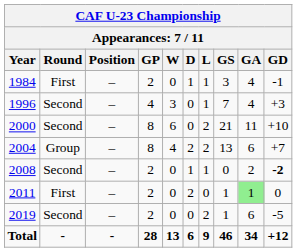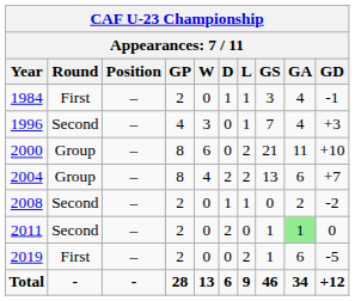 <table class="wikitable" style="text-align: center;font-size:90%;">
 <tr>
 <th colspan=10><a href='#'>CAF U-23 Championship</a></th>
 </tr>
 <tr>
 <th colspan=10>Appearances: 7 / 11</th>
 </tr>
 <tr>
 <th>Year</th>
 <th>Round</th>
 <th>Position</th>
 <th>GP</th>
 <th>W</th>
 <th>D</th>
 <th>L</th>
 <th>GS</th>
 <th>GA</th>
 <th>GD</th>
 </tr>
 <tr>
 <td><a href='#'>1984</a></td>
 <td>First</td>
 <td>–</td>
 <td>2</td>
 <td>0</td>
 <td>1</td>
 <td>1</td>
 <td>3</td>
 <td>4</td>
 <td>-1</td>
 </tr>
 <tr>
 <td><a href='#'>1996</a></td>
 <td>Second</td>
 <td>–</td>
 <td>4</td>
 <td>3</td>
 <td>0</td>
 <td>1</td>
 <td>7</td>
 <td>4</td>
 <td>+3</td>
 </tr>
 <tr>
 <td><a href='#'>2000</a></td>
-<td>Second</td>
+<td>Group</td>
 <td>–</td>
 <td>8</td>
 <td>6</td>
 <td>0</td>
 <td>2</td>
 <td>21</td>
 <td>11</td>
 <td>+10</td>
 </tr>
 <tr>
 <td><a href='#'>2004</a></td>
 <td>Group</td>
 <td>–</td>
 <td>8</td>
 <td>4</td>
 <td>2</td>
 <td>2</td>
 <td>13</td>
 <td>6</td>
 <td>+7</td>
 </tr>
 <tr>
 <td><a href='#'>2008</a></td>
 <td>Second</td>
 <td>–</td>
 <td>2</td>
 <td>0</td>
 <td>1</td>
 <td>1</td>
 <td>0</td>
 <td>2</td>
-<td><strong>-2</strong></td>
+<td>-2</td>
 </tr>
 <tr>
 <td><a href='#'>2011</a></td>
-<td>First</td>
+<td>Second</td>
 <td>–</td>
 <td>2</td>
 <td>0</td>
 <td>2</td>
 <td>0</td>
 <td>1</td>
 <td style="background: lightgreen;">1</td>
 <td>0</td>
 </tr>
 <tr>
 <td><a href='#'>2019</a></td>
-<td>Second</td>
+<td>First</td>
 <td>–</td>
 <td>2</td>
 <td>0</td>
 <td>0</td>
 <td>2</td>
 <td>1</td>
 <td>6</td>
 <td>-5</td>
 </tr>
 <tr>
 <td><strong>Total</strong></td>
 <td><strong>-</strong></td>
 <td><strong>-</strong></td>
 <td><strong>28</strong></td>
 <td><strong>13</strong></td>
 <td><strong>6</strong></td>
 <td><strong>9</strong></td>
 <td><strong>46</strong></td>
 <td><strong>34</strong></td>
 <td><strong>+12</strong></td>
 </tr>
 </table>
